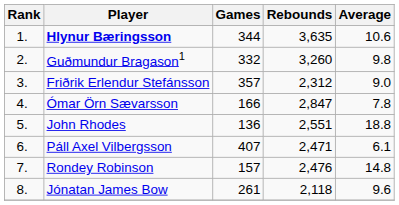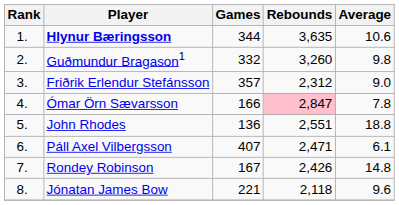 <table class="wikitable sortable" style="font-size: 100%;">
 <tr>
 <th>Rank</th>
 <th>Player</th>
 <th>Games</th>
 <th>Rebounds</th>
 <th>Average</th>
 </tr>
 <tr>
 <td align="center">1. </td>
 <td> <strong><a href='#'>Hlynur Bæringsson</a></strong></td>
 <td align="right"> 344</td>
 <td align="right"> 3,635</td>
 <td align="right"> 10.6</td>
 </tr>
 <tr>
 <td align="center">2. </td>
 <td> <a href='#'>Guðmundur Bragason</a><sup>1</sup></td>
 <td align="right"> 332</td>
 <td align="right"> 3,260</td>
 <td align="right"> 9.8</td>
 </tr>
 <tr>
 <td align="center">3. </td>
 <td> <a href='#'>Friðrik Erlendur Stefánsson</a></td>
 <td align="right"> 357</td>
 <td align="right"> 2,312</td>
 <td align="right"> 9.0</td>
 </tr>
 <tr>
 <td align="center">4. </td>
 <td> <a href='#'>Ómar Örn Sævarsson</a></td>
 <td align="right"> 166</td>
-<td align="right"> 2,847</td>
+<td align="right" style="background: pink;"> 2,847</td>
 <td align="right"> 7.8</td>
 </tr>
 <tr>
 <td align="center">5. </td>
 <td> <a href='#'>John Rhodes</a></td>
 <td align="right"> 136</td>
 <td align="right"> 2,551</td>
 <td align="right"> 18.8</td>
 </tr>
 <tr>
 <td align="center">6. </td>
 <td> <a href='#'>Páll Axel Vilbergsson</a></td>
 <td align="right"> 407</td>
 <td align="right"> 2,471</td>
 <td align="right"> 6.1</td>
 </tr>
 <tr>
 <td align="center">7. </td>
 <td> <a href='#'>Rondey Robinson</a></td>
-<td align="right"> 157</td>
-<td align="right"> 2,476</td>
+<td align="right"> 167</td>
+<td align="right"> 2,426</td>
 <td align="right"> 14.8</td>
 </tr>
 <tr>
 <td align="center">8. </td>
 <td> <a href='#'>Jónatan James Bow</a></td>
-<td align="right"> 261</td>
+<td align="right"> 221</td>
 <td align="right"> 2,118</td>
 <td align="right"> 9.6</td>
 </tr>
 <tr>
 </tr>
 </table>
